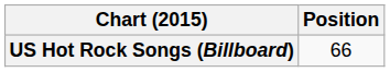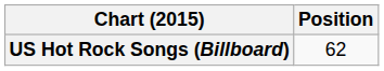 <table class="wikitable plainrowheaders" style="text-align:center">
 <tr>
 <th scope="col">Chart (2015)</th>
 <th scope="col">Position</th>
 </tr>
 <tr>
 <th scope="row">US Hot Rock Songs (<em>Billboard</em>)</th>
-<td>66</td>
+<td>62</td>
 </tr>
 </table>
